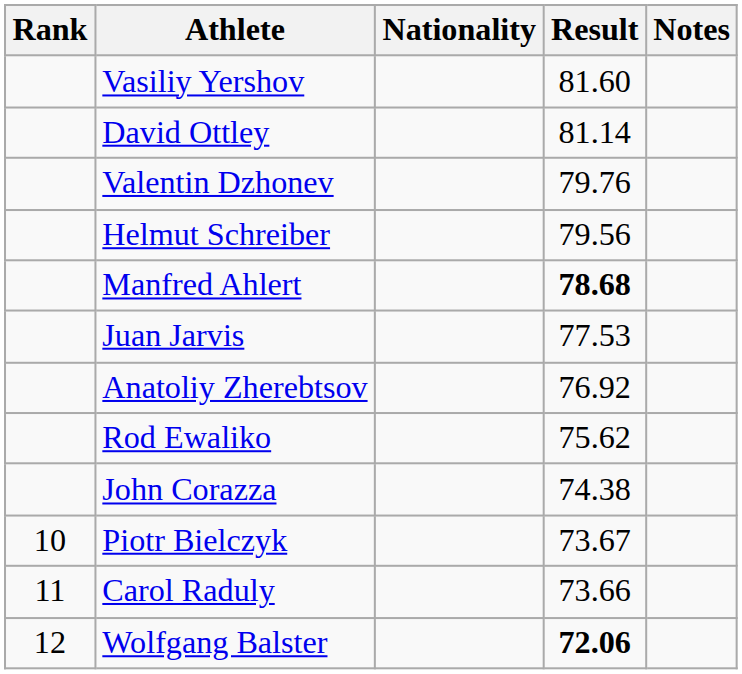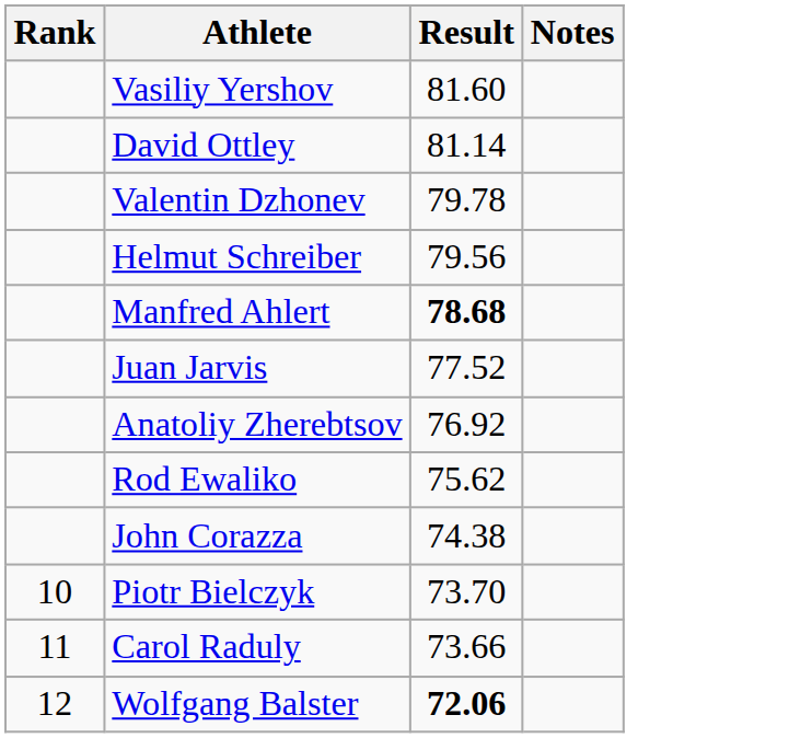 <table class="wikitable sortable" style="text-align:center">
 <tr>
 <th>Rank</th>
 <th>Athlete</th>
-<th>Nationality</th>
 <th>Result</th>
 <th>Notes</th>
 </tr>
 <tr>
 <td></td>
 <td align=left><a href='#'>Vasiliy Yershov</a></td>
-<td align=left></td>
 <td>81.60</td>
 <td></td>
 </tr>
 <tr>
 <td></td>
 <td align=left><a href='#'>David Ottley</a></td>
-<td align=left></td>
 <td>81.14</td>
 <td></td>
 </tr>
 <tr>
 <td></td>
 <td align=left><a href='#'>Valentin Dzhonev</a></td>
-<td align=left></td>
-<td>79.76</td>
+<td>79.78</td>
 <td></td>
 </tr>
 <tr>
 <td></td>
 <td align=left><a href='#'>Helmut Schreiber</a></td>
-<td align=left></td>
 <td>79.56</td>
 <td></td>
 </tr>
 <tr>
 <td></td>
 <td align=left><a href='#'>Manfred Ahlert</a></td>
-<td align=left></td>
 <td><strong>78.68</strong></td>
 <td></td>
 </tr>
 <tr>
 <td></td>
 <td align=left><a href='#'>Juan Jarvis</a></td>
-<td align=left></td>
-<td>77.53</td>
+<td>77.52</td>
 <td></td>
 </tr>
 <tr>
 <td></td>
 <td align=left><a href='#'>Anatoliy Zherebtsov</a></td>
-<td align=left></td>
 <td>76.92</td>
 <td></td>
 </tr>
 <tr>
 <td></td>
 <td align=left><a href='#'>Rod Ewaliko</a></td>
-<td align=left></td>
 <td>75.62</td>
 <td></td>
 </tr>
 <tr>
 <td></td>
 <td align=left><a href='#'>John Corazza</a></td>
-<td align=left></td>
 <td>74.38</td>
 <td></td>
 </tr>
 <tr>
 <td>10</td>
 <td align=left><a href='#'>Piotr Bielczyk</a></td>
-<td align=left></td>
-<td>73.67</td>
+<td>73.70</td>
 <td></td>
 </tr>
 <tr>
 <td>11</td>
 <td align=left><a href='#'>Carol Raduly</a></td>
-<td align=left></td>
 <td>73.66</td>
 <td></td>
 </tr>
 <tr>
 <td>12</td>
 <td align=left><a href='#'>Wolfgang Balster</a></td>
-<td align=left></td>
 <td><strong>72.06</strong></td>
 <td></td>
 </tr>
 </table>
